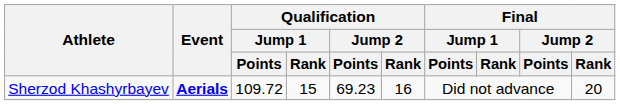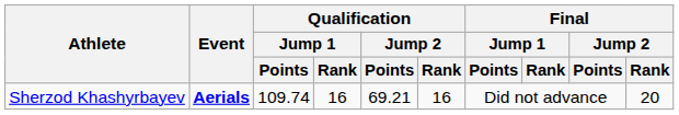 <table class=wikitable style=font-size:90%;text-align:center>
 <tr>
 <th rowspan=3>Athlete</th>
 <th rowspan=3>Event</th>
 <th colspan=4>Qualification</th>
 <th colspan=6>Final</th>
 </tr>
 <tr style=font-size:95%>
 <th colspan=2>Jump 1</th>
 <th colspan=2>Jump 2</th>
 <th colspan=2>Jump 1</th>
 <th colspan=2>Jump 2</th>
 </tr>
 <tr style=font-size:95%>
 <th>Points</th>
 <th>Rank</th>
 <th>Points</th>
 <th>Rank</th>
 <th>Points</th>
 <th>Rank</th>
 <th>Points</th>
 <th>Rank</th>
 </tr>
 <tr>
 <td align=left><a href='#'>Sherzod Khashyrbayev</a></td>
 <td align=left><strong><a href='#'>Aerials</a></strong></td>
-<td>109.72</td>
-<td>15</td>
-<td>69.23</td>
+<td>109.74</td>
+<td>16</td>
+<td>69.21</td>
 <td>16</td>
 <td colspan=3>Did not advance</td>
 <td>20</td>
 </tr>
 </table>
